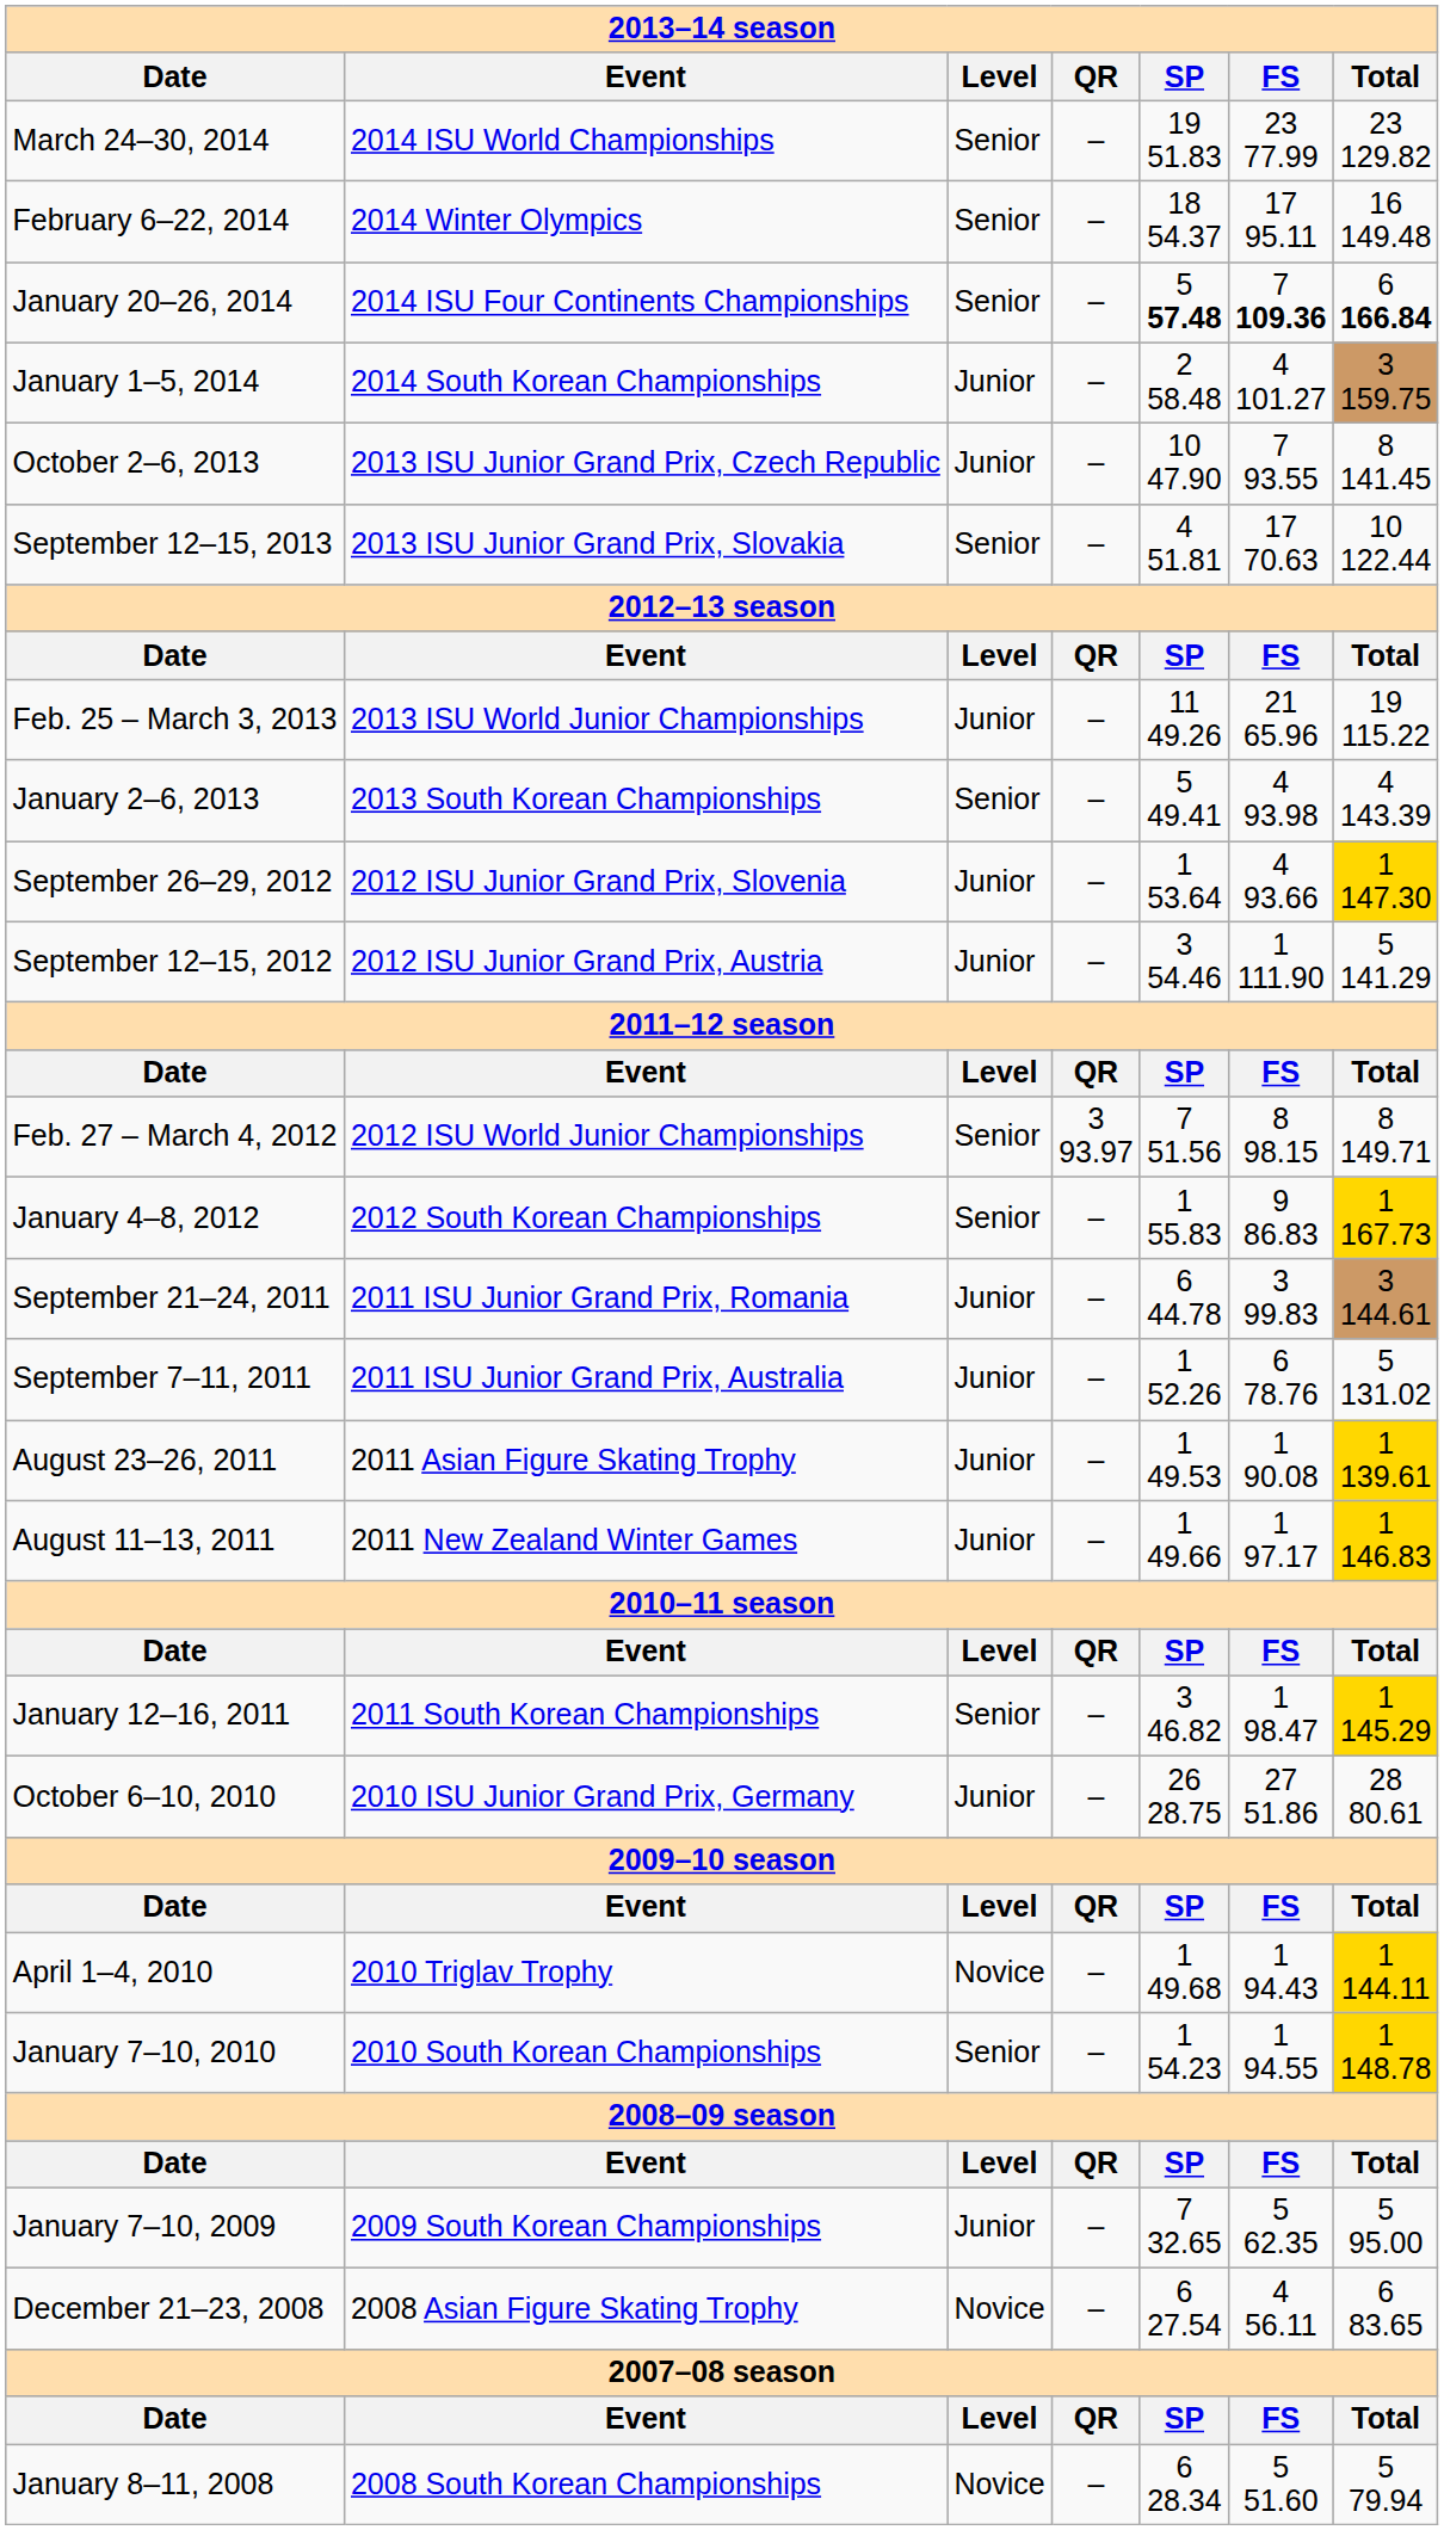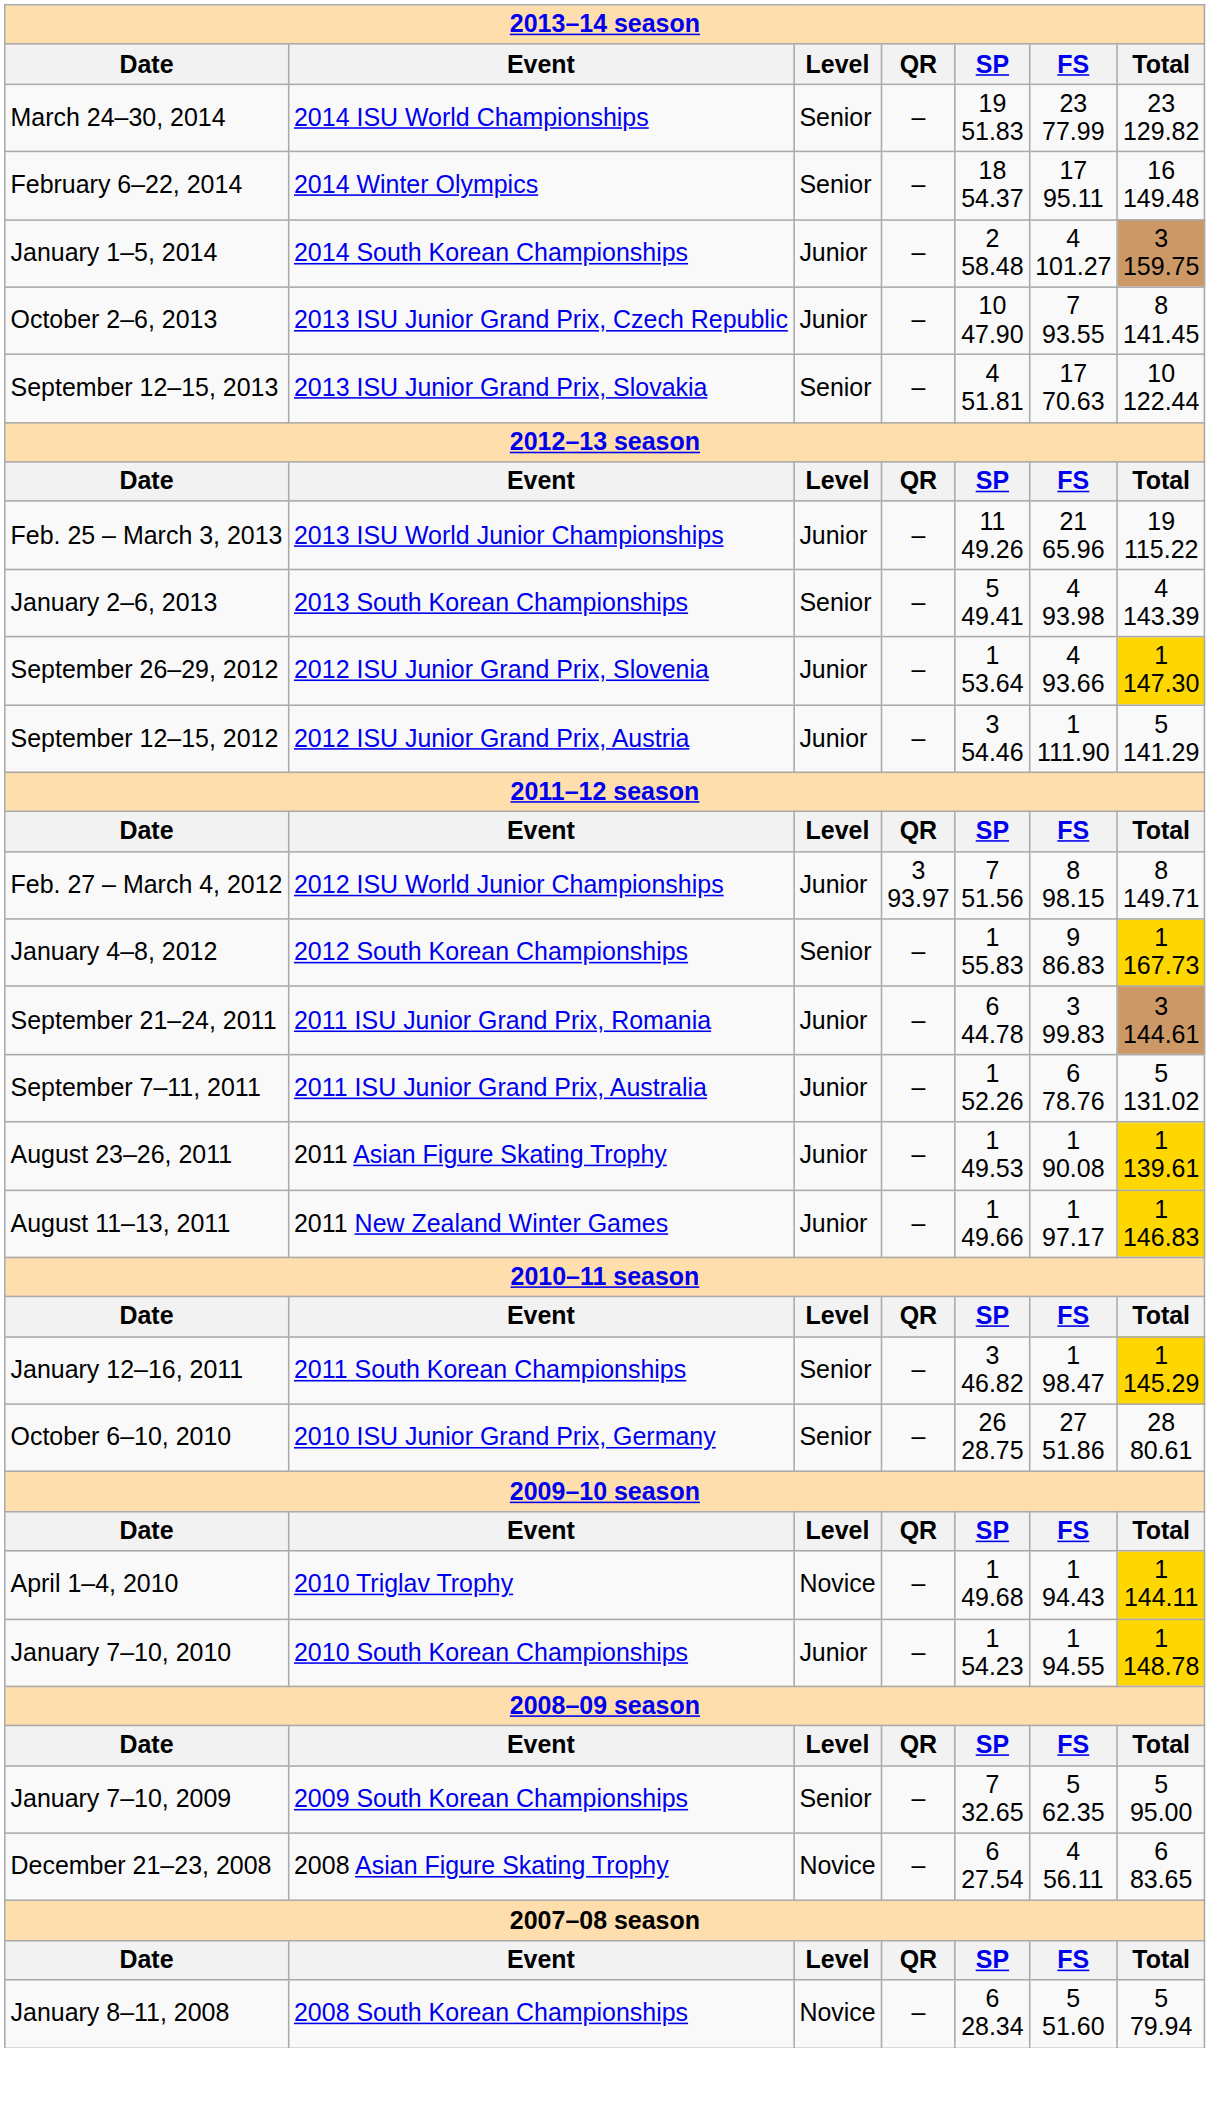 <table class="wikitable">
 <tr>
 <td style="background-color: #ffdead;" colspan=7 align=center><strong><a href='#'>2013–14 season</a></strong></td>
 </tr>
 <tr>
 <th>Date</th>
 <th>Event</th>
 <th>Level</th>
 <th>QR</th>
 <th><a href='#'>SP</a></th>
 <th><a href='#'>FS</a></th>
 <th>Total</th>
 </tr>
 <tr>
 <td>March 24–30, 2014</td>
 <td><a href='#'>2014 ISU World Championships</a></td>
 <td>Senior</td>
 <td align=center>–</td>
 <td align=center>19 <br> 51.83</td>
 <td align=center>23 <br> 77.99</td>
 <td align=center>23 <br> 129.82</td>
 </tr>
 <tr>
 <td>February 6–22, 2014</td>
 <td><a href='#'>2014 Winter Olympics</a></td>
 <td>Senior</td>
 <td align=center>–</td>
 <td align=center>18 <br> 54.37</td>
 <td align=center>17 <br> 95.11</td>
 <td align=center>16 <br> 149.48</td>
-</tr>
-<tr>
-<td>January 20–26, 2014</td>
-<td><a href='#'>2014 ISU Four Continents Championships</a></td>
-<td>Senior</td>
-<td align=center>–</td>
-<td align=center>5 <br> <strong>57.48</strong></td>
-<td align=center>7 <br> <strong>109.36</strong></td>
-<td align=center>6 <br> <strong>166.84</strong></td>
 </tr>
 <tr>
 <td>January 1–5, 2014</td>
 <td><a href='#'>2014 South Korean Championships</a></td>
 <td>Junior</td>
 <td align=center>–</td>
 <td align=center>2 <br> 58.48</td>
 <td align=center>4 <br> 101.27</td>
 <td align=center bgcolor=cc9966>3 <br> 159.75</td>
 </tr>
 <tr>
 <td>October 2–6, 2013</td>
 <td><a href='#'>2013 ISU Junior Grand Prix, Czech Republic</a></td>
 <td>Junior</td>
 <td align=center>–</td>
 <td align=center>10 <br> 47.90</td>
 <td align=center>7 <br> 93.55</td>
 <td align=center>8 <br> 141.45</td>
 </tr>
 <tr>
 <td>September 12–15, 2013</td>
 <td><a href='#'>2013 ISU Junior Grand Prix, Slovakia</a></td>
 <td>Senior</td>
 <td align=center>–</td>
 <td align=center>4 <br> 51.81</td>
 <td align=center>17 <br> 70.63</td>
 <td align=center>10 <br> 122.44</td>
 </tr>
 <tr>
 <td style="background-color: #ffdead;" colspan=7 align=center><strong><a href='#'>2012–13 season</a></strong></td>
 </tr>
 <tr>
 <th>Date</th>
 <th>Event</th>
 <th>Level</th>
 <th>QR</th>
 <th><a href='#'>SP</a></th>
 <th><a href='#'>FS</a></th>
 <th>Total</th>
 </tr>
 <tr>
 <td>Feb. 25 – March 3, 2013</td>
 <td><a href='#'>2013 ISU World Junior Championships</a></td>
 <td>Junior</td>
 <td align=center>–</td>
 <td align=center>11 <br> 49.26</td>
 <td align=center>21 <br> 65.96</td>
 <td align=center>19 <br> 115.22</td>
 </tr>
 <tr>
 <td>January 2–6, 2013</td>
 <td><a href='#'>2013 South Korean Championships</a></td>
 <td>Senior</td>
 <td align=center>–</td>
 <td align=center>5 <br> 49.41</td>
 <td align=center>4 <br> 93.98</td>
 <td align=center>4 <br> 143.39</td>
 </tr>
 <tr>
 <td>September 26–29, 2012</td>
 <td><a href='#'>2012 ISU Junior Grand Prix, Slovenia</a></td>
 <td>Junior</td>
 <td align=center>–</td>
 <td align=center>1 <br> 53.64</td>
 <td align=center>4 <br> 93.66</td>
 <td align=center bgcolor=gold>1 <br> 147.30</td>
 </tr>
 <tr>
 <td>September 12–15, 2012</td>
 <td><a href='#'>2012 ISU Junior Grand Prix, Austria</a></td>
 <td>Junior</td>
 <td align=center>–</td>
 <td align=center>3 <br> 54.46</td>
 <td align=center>1 <br> 111.90</td>
 <td align=center>5 <br> 141.29</td>
 </tr>
 <tr>
 <td style="background-color: #ffdead;" colspan=7 align=center><strong><a href='#'>2011–12 season</a></strong></td>
 </tr>
 <tr>
 <th>Date</th>
 <th>Event</th>
 <th>Level</th>
 <th>QR</th>
 <th><a href='#'>SP</a></th>
 <th><a href='#'>FS</a></th>
 <th>Total</th>
 </tr>
 <tr>
 <td>Feb. 27 – March 4, 2012</td>
 <td><a href='#'>2012 ISU World Junior Championships</a></td>
-<td>Senior</td>
+<td>Junior</td>
 <td align=center>3 <br> 93.97</td>
 <td align=center>7 <br> 51.56</td>
 <td align=center>8 <br> 98.15</td>
 <td align=center>8 <br> 149.71</td>
 </tr>
 <tr>
 <td>January 4–8, 2012</td>
 <td><a href='#'>2012 South Korean Championships</a></td>
 <td>Senior</td>
 <td align=center>–</td>
 <td align=center>1 <br> 55.83</td>
 <td align=center>9 <br> 86.83</td>
 <td align=center bgcolor=gold>1 <br> 167.73</td>
 </tr>
 <tr>
 <td>September 21–24, 2011</td>
 <td><a href='#'>2011 ISU Junior Grand Prix, Romania</a></td>
 <td>Junior</td>
 <td align=center>–</td>
 <td align=center>6 <br> 44.78</td>
 <td align=center>3 <br> 99.83</td>
 <td align=center bgcolor=cc9966>3 <br> 144.61</td>
 </tr>
 <tr>
 <td>September 7–11, 2011</td>
 <td><a href='#'>2011 ISU Junior Grand Prix, Australia</a></td>
 <td>Junior</td>
 <td align=center>–</td>
 <td align=center>1 <br> 52.26</td>
 <td align=center>6 <br> 78.76</td>
 <td align=center>5 <br> 131.02</td>
 </tr>
 <tr>
 <td>August 23–26, 2011</td>
 <td>2011 <a href='#'>Asian Figure Skating Trophy</a></td>
 <td>Junior</td>
 <td align=center>–</td>
 <td align=center>1 <br> 49.53</td>
 <td align=center>1 <br> 90.08</td>
 <td align=center bgcolor=gold>1 <br> 139.61</td>
 </tr>
 <tr>
 <td>August 11–13, 2011</td>
 <td>2011 <a href='#'>New Zealand Winter Games</a></td>
 <td>Junior</td>
 <td align=center>–</td>
 <td align=center>1 <br> 49.66</td>
 <td align=center>1 <br> 97.17</td>
 <td align=center bgcolor=gold>1 <br> 146.83</td>
 </tr>
 <tr>
 <td style="background-color: #ffdead;" colspan=7 align=center><strong><a href='#'>2010–11 season</a></strong></td>
 </tr>
 <tr>
 <th>Date</th>
 <th>Event</th>
 <th>Level</th>
 <th>QR</th>
 <th><a href='#'>SP</a></th>
 <th><a href='#'>FS</a></th>
 <th>Total</th>
 </tr>
 <tr>
 <td>January 12–16, 2011</td>
 <td><a href='#'>2011 South Korean Championships</a></td>
 <td>Senior</td>
 <td align=center>–</td>
 <td align=center>3 <br> 46.82</td>
 <td align=center>1 <br> 98.47</td>
 <td align=center bgcolor=gold>1 <br> 145.29</td>
 </tr>
 <tr>
 <td>October 6–10, 2010</td>
 <td><a href='#'>2010 ISU Junior Grand Prix, Germany</a></td>
-<td>Junior</td>
+<td>Senior</td>
 <td align=center>–</td>
 <td align=center>26 <br> 28.75</td>
 <td align=center>27 <br> 51.86</td>
 <td align=center>28 <br> 80.61</td>
 </tr>
 <tr>
 <td style="background-color: #ffdead;" colspan=7 align=center><strong><a href='#'>2009–10 season</a></strong></td>
 </tr>
 <tr>
 <th>Date</th>
 <th>Event</th>
 <th>Level</th>
 <th>QR</th>
 <th><a href='#'>SP</a></th>
 <th><a href='#'>FS</a></th>
 <th>Total</th>
 </tr>
 <tr>
 <td>April 1–4, 2010</td>
 <td><a href='#'>2010 Triglav Trophy</a></td>
 <td>Novice</td>
 <td align=center>–</td>
 <td align=center>1 <br> 49.68</td>
 <td align=center>1 <br> 94.43</td>
 <td align=center bgcolor=gold>1 <br> 144.11</td>
 </tr>
 <tr>
 <td>January 7–10, 2010</td>
 <td><a href='#'>2010 South Korean Championships</a></td>
-<td>Senior</td>
+<td>Junior</td>
 <td align=center>–</td>
 <td align=center>1 <br> 54.23</td>
 <td align=center>1 <br> 94.55</td>
 <td align=center bgcolor=gold>1 <br> 148.78</td>
 </tr>
 <tr>
 <td style="background-color: #ffdead;" colspan=7 align=center><strong><a href='#'>2008–09 season</a></strong></td>
 </tr>
 <tr>
 <th>Date</th>
 <th>Event</th>
 <th>Level</th>
 <th>QR</th>
 <th><a href='#'>SP</a></th>
 <th><a href='#'>FS</a></th>
 <th>Total</th>
 </tr>
 <tr>
 <td>January 7–10, 2009</td>
 <td><a href='#'>2009 South Korean Championships</a></td>
-<td>Junior</td>
+<td>Senior</td>
 <td align=center>–</td>
 <td align=center>7 <br> 32.65</td>
 <td align=center>5 <br> 62.35</td>
 <td align=center>5 <br> 95.00</td>
 </tr>
 <tr>
 <td>December 21–23, 2008</td>
 <td>2008 <a href='#'>Asian Figure Skating Trophy</a></td>
 <td>Novice</td>
 <td align=center>–</td>
 <td align=center>6 <br> 27.54</td>
 <td align=center>4 <br> 56.11</td>
 <td align=center>6 <br> 83.65</td>
 </tr>
 <tr>
 <td style="background-color: #ffdead;" colspan=7 align=center><strong>2007–08 season</strong></td>
 </tr>
 <tr>
 <th>Date</th>
 <th>Event</th>
 <th>Level</th>
 <th>QR</th>
 <th><a href='#'>SP</a></th>
 <th><a href='#'>FS</a></th>
 <th>Total</th>
 </tr>
 <tr>
 <td>January 8–11, 2008</td>
 <td><a href='#'>2008 South Korean Championships</a></td>
 <td>Novice</td>
 <td align=center>–</td>
 <td align=center>6 <br> 28.34</td>
 <td align=center>5 <br> 51.60</td>
 <td align=center>5 <br> 79.94</td>
 </tr>
 </table>
